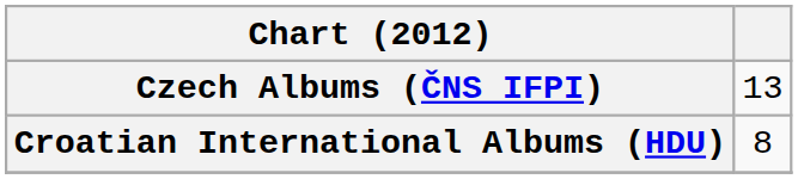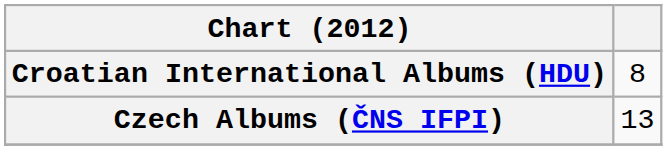 <table class="wikitable sortable plainrowheaders">
 <tr>
 <th scope="col">Chart (2012)</th>
 <th scope="col"></th>
 </tr>
 <tr>
+<th scope="row">Croatian International Albums (<a href='#'>HDU</a>)</th>
+<td style="text-align:center;">8</td>
+</tr>
+<tr>
 <th scope="row">Czech Albums (<a href='#'>ČNS IFPI</a>)</th>
 <td style="text-align:center;">13</td>
-</tr>
-<tr>
-<th scope="row">Croatian International Albums (<a href='#'>HDU</a>)</th>
-<td style="text-align:center;">8</td>
 </tr>
 <tr>
 </tr>
 <tr>
 </tr>
 <tr>
 </tr>
 <tr>
 </tr>
 <tr>
 </tr>
 <tr>
 </tr>
 <tr>
 </tr>
 <tr>
 </tr>
 <tr>
 </tr>
 <tr>
 </tr>
 <tr>
 </tr>
 <tr>
 </tr>
 <tr>
 </tr>
 </table>
